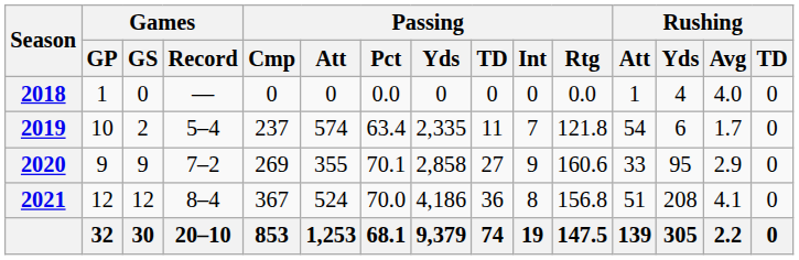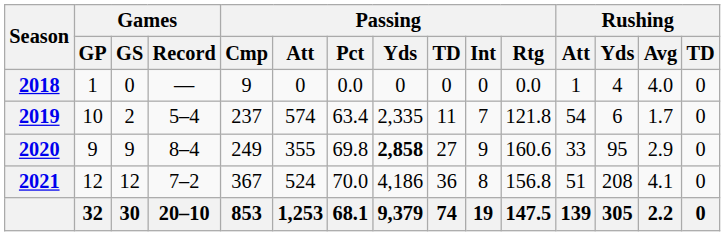 <table class=wikitable style="text-align:center;">
 <tr>
 <th rowspan="2">Season</th>
 <th colspan="3">Games</th>
 <th colspan="7">Passing</th>
 <th colspan="4">Rushing</th>
 </tr>
 <tr>
 <th>GP</th>
 <th>GS</th>
 <th>Record</th>
 <th>Cmp</th>
 <th>Att</th>
 <th>Pct</th>
 <th>Yds</th>
 <th>TD</th>
 <th>Int</th>
 <th>Rtg</th>
 <th>Att</th>
 <th>Yds</th>
 <th>Avg</th>
 <th>TD</th>
 </tr>
 <tr>
 <th><a href='#'>2018</a></th>
 <td>1</td>
 <td>0</td>
 <td>—</td>
-<td>0</td>
+<td>9</td>
 <td>0</td>
 <td>0.0</td>
 <td>0</td>
 <td>0</td>
 <td>0</td>
 <td>0.0</td>
 <td>1</td>
 <td>4</td>
 <td>4.0</td>
 <td>0</td>
 </tr>
 <tr>
 <th><a href='#'>2019</a></th>
 <td>10</td>
 <td>2</td>
 <td>5–4</td>
 <td>237</td>
 <td>574</td>
 <td>63.4</td>
 <td>2,335</td>
 <td>11</td>
 <td>7</td>
 <td>121.8</td>
 <td>54</td>
 <td>6</td>
 <td>1.7</td>
 <td>0</td>
 </tr>
 <tr>
 <th><a href='#'>2020</a></th>
 <td>9</td>
 <td>9</td>
-<td>7–2</td>
-<td>269</td>
+<td>8–4</td>
+<td>249</td>
 <td>355</td>
-<td>70.1</td>
-<td>2,858</td>
+<td>69.8</td>
+<td><strong>2,858</strong></td>
 <td>27</td>
 <td>9</td>
 <td>160.6</td>
 <td>33</td>
 <td>95</td>
 <td>2.9</td>
 <td>0</td>
 </tr>
 <tr>
 <th><a href='#'>2021</a></th>
 <td>12</td>
 <td>12</td>
-<td>8–4</td>
+<td>7–2</td>
 <td>367</td>
 <td>524</td>
 <td>70.0</td>
 <td>4,186</td>
 <td>36</td>
 <td>8</td>
 <td>156.8</td>
 <td>51</td>
 <td>208</td>
 <td>4.1</td>
 <td>0</td>
 </tr>
 <tr>
 <th></th>
 <th>32</th>
 <th>30</th>
 <th>20–10</th>
 <th>853</th>
 <th>1,253</th>
 <th>68.1</th>
 <th>9,379</th>
 <th>74</th>
 <th>19</th>
 <th>147.5</th>
 <th>139</th>
 <th>305</th>
 <th>2.2</th>
 <th>0</th>
 </tr>
 </table>
